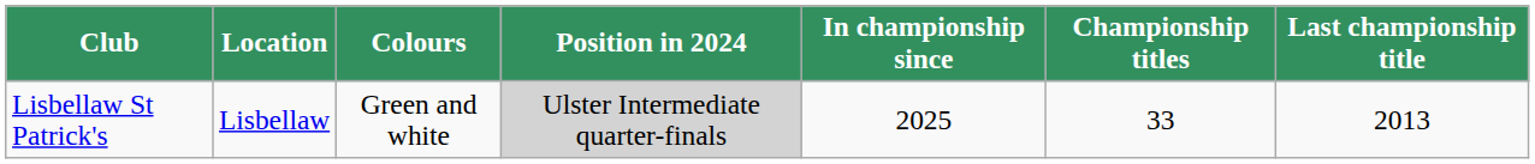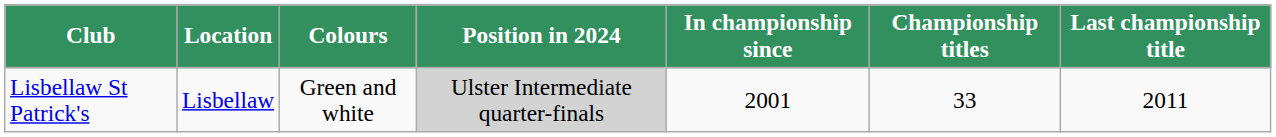 <table class="wikitable sortable" style="text-align:center;">
 <tr>
 <th style="background:#32905f;color:white">Club</th>
 <th style="background:#32905f;color:white">Location</th>
 <th style="background:#32905f;color:white">Colours</th>
 <th style="background:#32905f;color:white">Position in 2024</th>
 <th style="background:#32905f;color:white">In championship since</th>
 <th style="background:#32905f;color:white">Championship titles</th>
 <th style="background:#32905f;color:white">Last championship title</th>
 </tr>
 <tr>
 <td style="text-align:left;"> <a href='#'>Lisbellaw St Patrick's</a></td>
 <td><a href='#'>Lisbellaw</a></td>
 <td>Green and white</td>
 <td style="background: lightgrey;">Ulster Intermediate quarter-finals</td>
-<td>2025</td>
+<td>2001</td>
 <td>33</td>
-<td>2013</td>
+<td>2011</td>
 </tr>
 </table>
